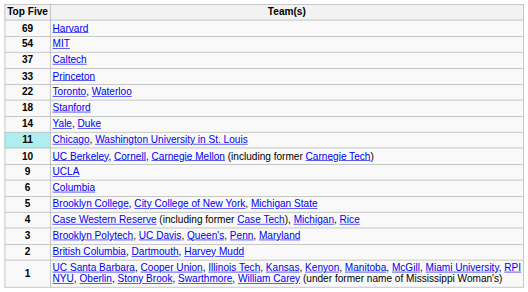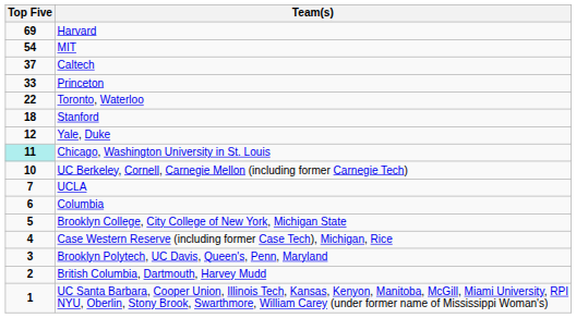 <table class="wikitable" style="margin:0.5em auto">
 <tr>
 <th>Top Five</th>
 <th>Team(s)</th>
 </tr>
 <tr>
 <td align=center><strong>69</strong></td>
 <td><a href='#'>Harvard</a></td>
 </tr>
 <tr>
 <td align=center><strong>54</strong></td>
 <td><a href='#'>MIT</a></td>
 </tr>
 <tr>
 <td align=center><strong>37</strong></td>
 <td><a href='#'>Caltech</a></td>
 </tr>
 <tr>
 <td align=center><strong>33</strong></td>
 <td><a href='#'>Princeton</a></td>
 </tr>
 <tr>
 <td align=center><strong>22</strong></td>
 <td><a href='#'>Toronto</a>, <a href='#'>Waterloo</a></td>
 </tr>
 <tr>
 <td align=center><strong>18</strong></td>
 <td><a href='#'>Stanford</a></td>
 </tr>
 <tr>
-<td align=center><strong>14</strong></td>
+<td align=center><strong>12</strong></td>
 <td><a href='#'>Yale</a>, <a href='#'>Duke</a></td>
 </tr>
 <tr>
 <td align=center style="background: paleturquoise;"><strong>11</strong></td>
 <td><a href='#'>Chicago</a>, <a href='#'>Washington University in St. Louis</a></td>
 </tr>
 <tr>
 <td align=center><strong>10</strong></td>
 <td><a href='#'>UC Berkeley</a>, <a href='#'>Cornell</a>, <a href='#'>Carnegie Mellon</a> (including former <a href='#'>Carnegie Tech</a>)</td>
 </tr>
 <tr>
-<td align=center><strong>9</strong></td>
+<td align=center><strong>7</strong></td>
 <td><a href='#'>UCLA</a></td>
 </tr>
 <tr>
 <td align=center><strong>6</strong></td>
 <td><a href='#'>Columbia</a></td>
 </tr>
 <tr>
 <td align=center><strong>5</strong></td>
 <td><a href='#'>Brooklyn College</a>, <a href='#'>City College of New York</a>, <a href='#'>Michigan State</a></td>
 </tr>
 <tr>
 <td align=center><strong>4</strong></td>
 <td><a href='#'>Case Western Reserve</a> (including former <a href='#'>Case Tech</a>), <a href='#'>Michigan</a>, <a href='#'>Rice</a></td>
 </tr>
 <tr>
 <td align=center><strong>3</strong></td>
 <td><a href='#'>Brooklyn Polytech</a>, <a href='#'>UC Davis</a>, <a href='#'>Queen's</a>, <a href='#'>Penn</a>, <a href='#'>Maryland</a></td>
 </tr>
 <tr>
 <td align=center><strong>2</strong></td>
 <td><a href='#'>British Columbia</a>, <a href='#'>Dartmouth</a>, <a href='#'>Harvey Mudd</a></td>
 </tr>
 <tr>
 <td align=center><strong>1</strong></td>
 <td><a href='#'>UC Santa Barbara</a>, <a href='#'>Cooper Union</a>, <a href='#'>Illinois Tech</a>, <a href='#'>Kansas</a>, <a href='#'>Kenyon</a>, <a href='#'>Manitoba</a>, <a href='#'>McGill</a>, <a href='#'>Miami University</a>, <a href='#'>RPI</a> <br> <a href='#'>NYU</a>, <a href='#'>Oberlin</a>, <a href='#'>Stony Brook</a>, <a href='#'>Swarthmore</a>, <a href='#'>William Carey</a> (under former name of Mississippi Woman's)</td>
 </tr>
 </table>
